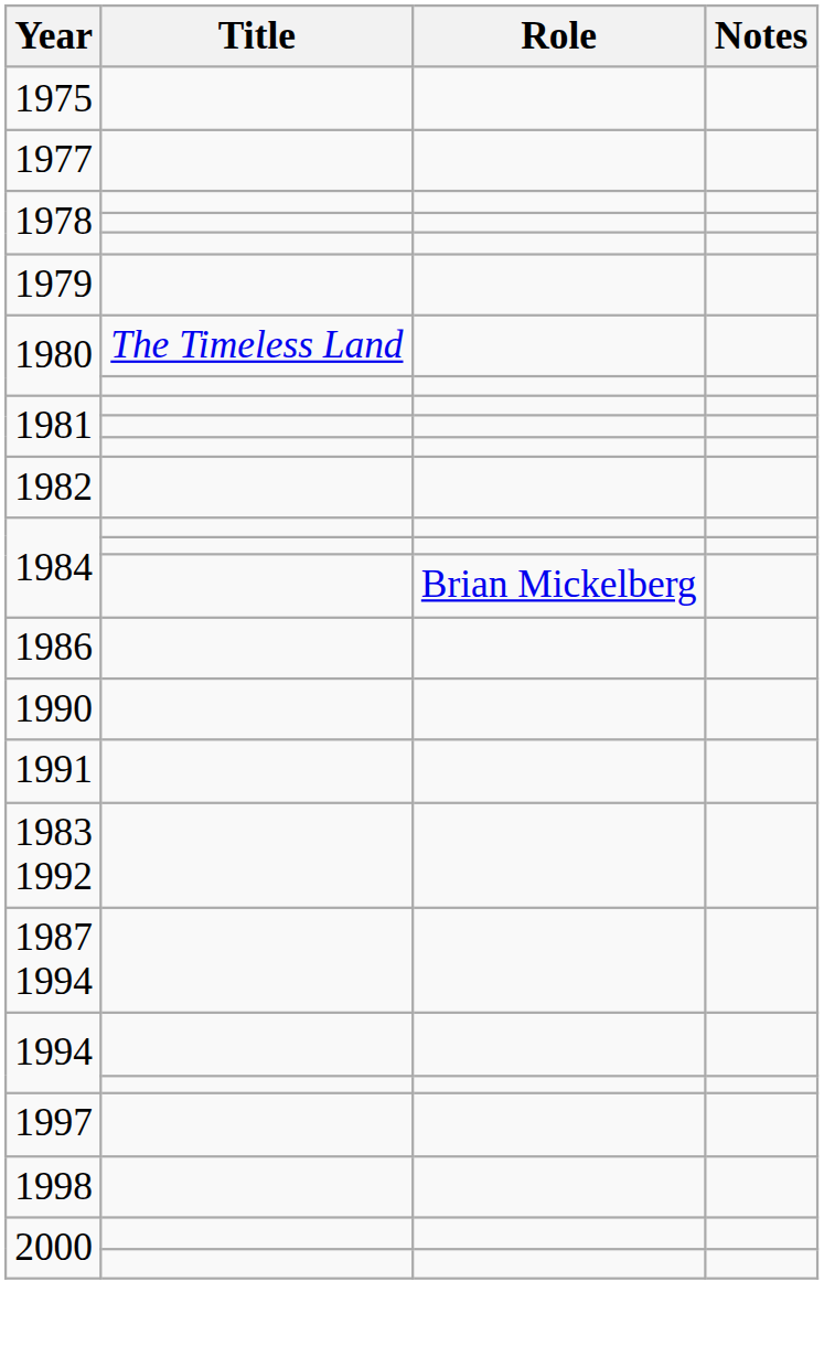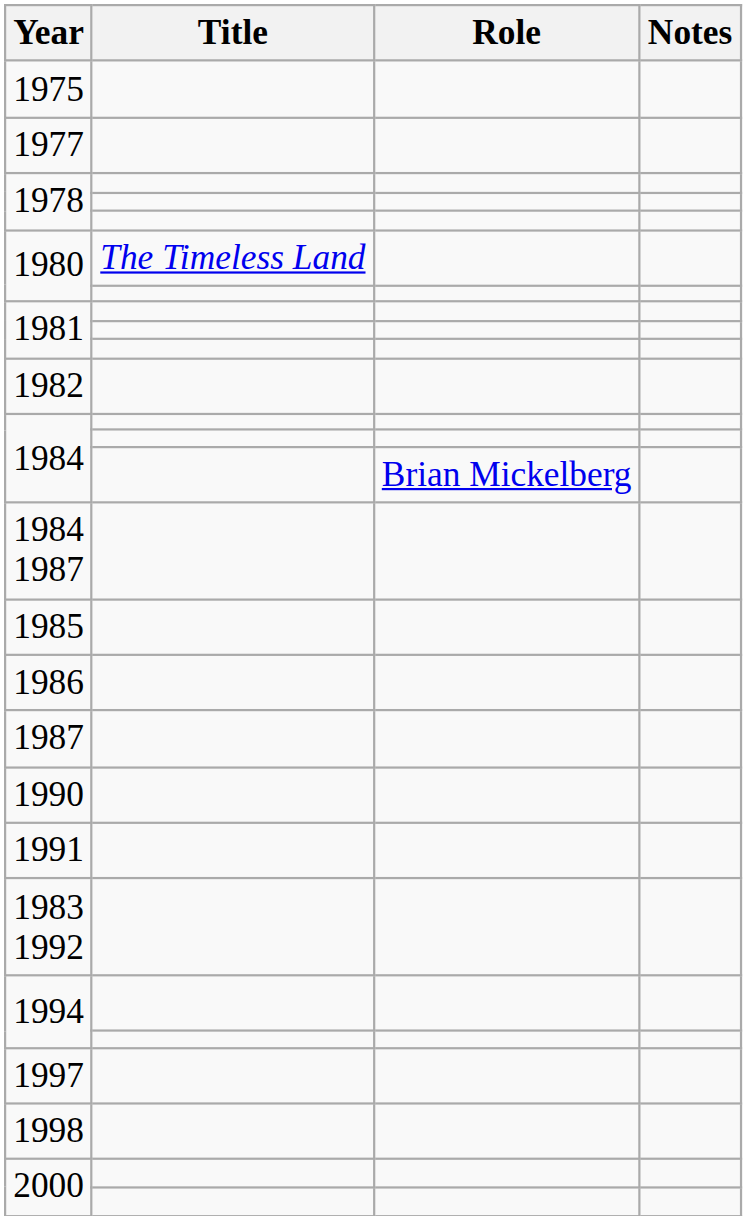 <table class="wikitable sortable">
 <tr>
 <th>Year</th>
 <th>Title</th>
 <th>Role</th>
 <th class="unsortable">Notes</th>
 </tr>
 <tr>
 <td>1975</td>
 <td><em></em></td>
 <td></td>
 <td></td>
 </tr>
 <tr>
 <td>1977</td>
 <td><em></em></td>
 <td></td>
 <td></td>
 </tr>
 <tr>
 <td rowspan="3">1978</td>
 <td><em></em></td>
 <td></td>
 <td></td>
 </tr>
 <tr>
 <td><em></em></td>
 <td></td>
 <td></td>
 </tr>
 <tr>
-<td><em></em></td>
-<td></td>
-<td></td>
-</tr>
-<tr>
-<td>1979</td>
 <td><em></em></td>
 <td></td>
 <td></td>
 </tr>
 <tr>
 <td rowspan="2">1980</td>
 <td><em><a href='#'>The Timeless Land</a></em></td>
 <td></td>
 <td></td>
 </tr>
 <tr>
 <td><em></em></td>
 <td></td>
 <td></td>
 </tr>
 <tr>
 <td rowspan="3">1981</td>
 <td><em></em></td>
 <td></td>
 <td></td>
 </tr>
 <tr>
 <td><em></em></td>
 <td></td>
 <td></td>
 </tr>
 <tr>
 <td><em></em></td>
 <td></td>
 <td></td>
 </tr>
 <tr>
 <td>1982</td>
 <td><em></em></td>
 <td></td>
 <td></td>
 </tr>
 <tr>
 <td rowspan="3">1984</td>
 <td><em></em></td>
 <td></td>
 <td></td>
 </tr>
 <tr>
 <td><em></em></td>
 <td></td>
 <td></td>
 </tr>
 <tr>
 <td><em></em></td>
 <td><a href='#'>Brian Mickelberg</a></td>
 <td></td>
 </tr>
 <tr>
+<td>1984<br>1987</td>
+<td><em></em></td>
+<td></td>
+<td></td>
+</tr>
+<tr>
+<td>1985</td>
+<td><em></em></td>
+<td></td>
+<td></td>
+</tr>
+<tr>
 <td>1986</td>
+<td><em></em></td>
+<td></td>
+<td></td>
+</tr>
+<tr>
+<td>1987</td>
 <td><em></em></td>
 <td></td>
 <td></td>
 </tr>
 <tr>
 <td>1990</td>
 <td><em></em></td>
 <td></td>
 <td></td>
 </tr>
 <tr>
 <td>1991</td>
 <td><em></em></td>
 <td></td>
 <td></td>
 </tr>
 <tr>
 <td>1983<br>1992</td>
-<td><em></em></td>
-<td></td>
-<td></td>
-</tr>
-<tr>
-<td>1987<br>1994</td>
 <td><em></em></td>
 <td></td>
 <td></td>
 </tr>
 <tr>
 <td rowspan="2">1994</td>
 <td><em></em></td>
 <td></td>
 <td><br></td>
 </tr>
 <tr>
 <td><em></em></td>
 <td></td>
 <td></td>
 </tr>
 <tr>
 <td>1997</td>
 <td><em></em></td>
 <td></td>
 <td></td>
 </tr>
 <tr>
 <td>1998</td>
 <td><em></em></td>
 <td></td>
 <td></td>
 </tr>
 <tr>
 <td rowspan="2">2000</td>
 <td><em></em></td>
 <td></td>
 <td></td>
 </tr>
 <tr>
 <td><em></em></td>
 <td></td>
 <td></td>
 </tr>
 </table>
